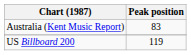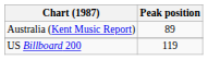 <table class="wikitable">
 <tr>
 <th scope="col">Chart (1987)</th>
 <th>Peak position</th>
 </tr>
 <tr>
 <td>Australia (<a href='#'>Kent Music Report</a>)</td>
-<td style="text-align:center;">83</td>
+<td style="text-align:center;">89</td>
 </tr>
 <tr>
 </tr>
 <tr>
 </tr>
 <tr>
 </tr>
 <tr>
 </tr>
 <tr>
 </tr>
 <tr>
 </tr>
 <tr>
 </tr>
 <tr>
 <td>US <a href='#'><em>Billboard</em> 200</a></td>
 <td style="text-align:center;">119</td>
 </tr>
 </table>
